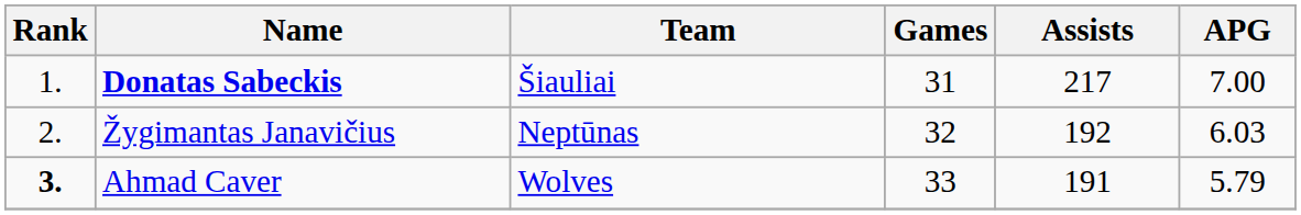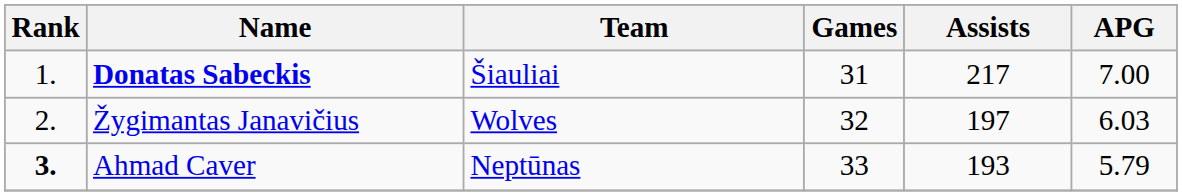 <table class="wikitable" style="text-align: center;">
 <tr>
 <th>Rank</th>
 <th width=200>Name</th>
 <th width=180>Team</th>
 <th>Games</th>
 <th width=85>Assists</th>
 <th width=50>APG</th>
 </tr>
 <tr>
 <td>1.</td>
 <td align="left"> <strong><a href='#'>Donatas Sabeckis</a></strong></td>
 <td align="left"><a href='#'>Šiauliai</a></td>
 <td>31</td>
 <td>217</td>
 <td>7.00</td>
 </tr>
 <tr>
 <td>2.</td>
 <td align="left"> <a href='#'>Žygimantas Janavičius</a></td>
-<td align="left"><a href='#'>Neptūnas</a></td>
+<td align="left"><a href='#'>Wolves</a></td>
 <td>32</td>
-<td>192</td>
+<td>197</td>
 <td>6.03</td>
 </tr>
 <tr>
 <td><strong>3.</strong></td>
 <td align="left"> <a href='#'>Ahmad Caver</a></td>
-<td align="left"><a href='#'>Wolves</a></td>
+<td align="left"><a href='#'>Neptūnas</a></td>
 <td>33</td>
-<td>191</td>
+<td>193</td>
 <td>5.79</td>
 </tr>
 <tr>
 </tr>
 </table>
